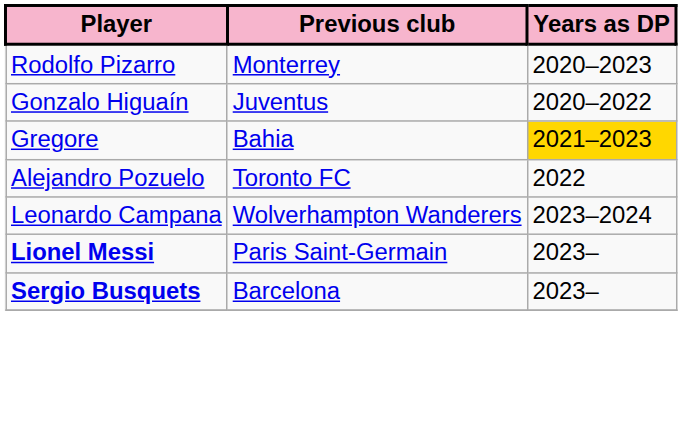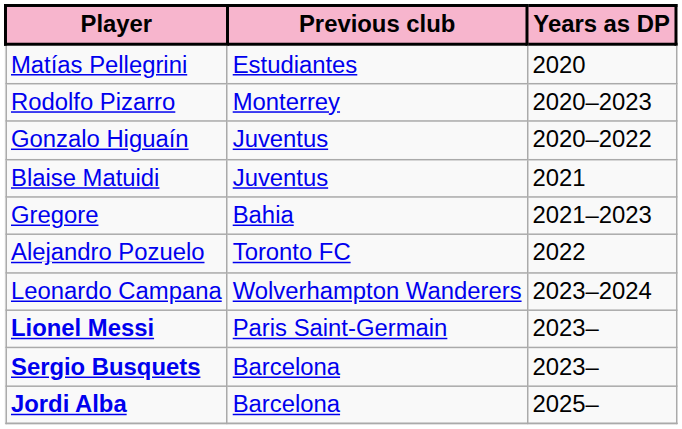 <table class="wikitable" style="text-align:center">
 <tr>
 <th style="background:#F7B5CD; color:#000000; border:2px solid #000000;">Player</th>
 <th style="background:#F7B5CD; color:#000000; border:2px solid #000000;">Previous club</th>
 <th style="background:#F7B5CD; color:#000000; border:2px solid #000000;">Years as DP</th>
+</tr>
+<tr>
+<td align=left> <a href='#'>Matías Pellegrini</a></td>
+<td align=left> <a href='#'>Estudiantes</a></td>
+<td align=left>2020</td>
 </tr>
 <tr>
 <td align=left> <a href='#'>Rodolfo Pizarro</a></td>
 <td align=left> <a href='#'>Monterrey</a></td>
 <td align=left>2020–2023</td>
 </tr>
 <tr>
 <td align=left> <a href='#'>Gonzalo Higuaín</a></td>
 <td align=left> <a href='#'>Juventus</a></td>
 <td align=left>2020–2022</td>
 </tr>
 <tr>
+<td align=left> <a href='#'>Blaise Matuidi</a></td>
+<td align=left> <a href='#'>Juventus</a></td>
+<td align=left>2021</td>
+</tr>
+<tr>
 <td align=left> <a href='#'>Gregore</a></td>
 <td align=left> <a href='#'>Bahia</a></td>
-<td align=left style="background: gold;">2021–2023</td>
+<td align=left>2021–2023</td>
 </tr>
 <tr>
 <td align=left> <a href='#'>Alejandro Pozuelo</a></td>
 <td align=left> <a href='#'>Toronto FC</a></td>
 <td align=left>2022</td>
 </tr>
 <tr>
 <td align=left> <a href='#'>Leonardo Campana</a></td>
 <td align=left> <a href='#'>Wolverhampton Wanderers</a></td>
 <td align=left>2023–2024</td>
 </tr>
 <tr>
 <td align=left> <strong><a href='#'>Lionel Messi</a></strong></td>
 <td align=left> <a href='#'>Paris Saint-Germain</a></td>
 <td align=left>2023–</td>
 </tr>
 <tr>
 <td align=left> <strong><a href='#'>Sergio Busquets</a></strong></td>
 <td align=left> <a href='#'>Barcelona</a></td>
 <td align=left>2023–</td>
 </tr>
 <tr>
+<td align=left> <strong><a href='#'>Jordi Alba</a></strong></td>
+<td align=left> <a href='#'>Barcelona</a></td>
+<td align=left>2025–</td>
+</tr>
+<tr>
 </tr>
 </table>
